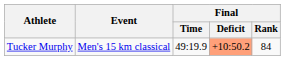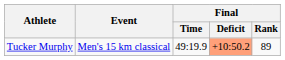 <table class="wikitable" style="font-size:90%">
 <tr>
 <th rowspan="2">Athlete</th>
 <th rowspan="2">Event</th>
 <th colspan="3">Final</th>
 </tr>
 <tr style="font-size:95%">
 <th>Time</th>
 <th>Deficit</th>
 <th>Rank</th>
 </tr>
 <tr align=center>
 <td align=left><a href='#'>Tucker Murphy</a></td>
 <td align=left><a href='#'>Men's 15 km classical</a></td>
 <td>49:19.9</td>
 <td style="background: lightsalmon;">+10:50.2</td>
-<td>84</td>
+<td>89</td>
 </tr>
 </table>
